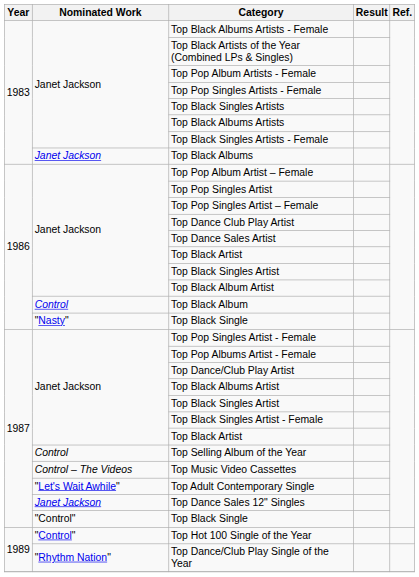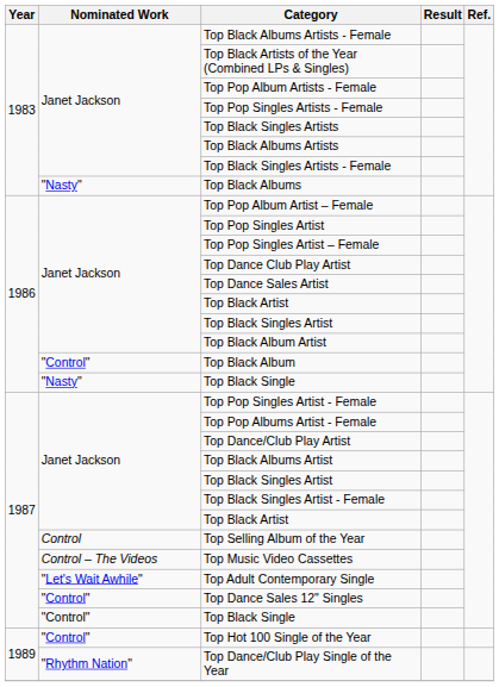 <table class="wikitable" width="50%">
 <tr>
 <th width="5%">Year</th>
 <th width="40%">Nominated Work</th>
 <th width="60%">Category</th>
 <th width="10%">Result</th>
 <th width="5%">Ref.</th>
 </tr>
 <tr>
 <td rowspan="8">1983</td>
 <td rowspan="7">Janet Jackson</td>
 <td>Top Black Albums Artists - Female</td>
 <td></td>
 <td rowspan="8"></td>
 </tr>
 <tr>
 <td>Top Black Artists of the Year (Combined LPs & Singles)</td>
 <td></td>
 </tr>
 <tr>
 <td>Top Pop Album Artists - Female</td>
 <td></td>
 </tr>
 <tr>
 <td>Top Pop Singles Artists - Female</td>
 <td></td>
 </tr>
 <tr>
 <td>Top Black Singles Artists</td>
 <td></td>
 </tr>
 <tr>
 <td>Top Black Albums Artists</td>
 <td></td>
 </tr>
 <tr>
 <td>Top Black Singles Artists - Female</td>
 <td></td>
 </tr>
 <tr>
-<td><em><a href='#'>Janet Jackson</a></em></td>
+<td>"<a href='#'>Nasty</a>"</td>
 <td>Top Black Albums</td>
 <td></td>
 </tr>
 <tr>
 <td rowspan="10">1986</td>
 <td rowspan="8">Janet Jackson</td>
 <td>Top Pop Album Artist – Female</td>
 <td></td>
 <td rowspan="10"></td>
 </tr>
 <tr>
 <td>Top Pop Singles Artist</td>
 <td></td>
 </tr>
 <tr>
 <td>Top Pop Singles Artist – Female</td>
 <td></td>
 </tr>
 <tr>
 <td>Top Dance Club Play Artist</td>
 <td></td>
 </tr>
 <tr>
 <td>Top Dance Sales Artist</td>
 <td></td>
 </tr>
 <tr>
 <td>Top Black Artist</td>
 <td></td>
 </tr>
 <tr>
 <td>Top Black Singles Artist</td>
 <td></td>
 </tr>
 <tr>
 <td>Top Black Album Artist</td>
 <td></td>
 </tr>
 <tr>
-<td><em><a href='#'>Control</a></em></td>
+<td>"<a href='#'>Control</a>"</td>
 <td>Top Black Album</td>
 <td></td>
 </tr>
 <tr>
 <td>"<a href='#'>Nasty</a>"</td>
 <td>Top Black Single</td>
 <td></td>
 </tr>
 <tr>
 <td rowspan="12">1987</td>
 <td rowspan="7">Janet Jackson</td>
 <td>Top Pop Singles Artist - Female</td>
 <td></td>
 <td rowspan="12"></td>
 </tr>
 <tr>
 <td>Top Pop Albums Artist - Female</td>
 <td></td>
 </tr>
 <tr>
 <td>Top Dance/Club Play Artist</td>
 <td></td>
 </tr>
 <tr>
 <td>Top Black Albums Artist</td>
 <td></td>
 </tr>
 <tr>
 <td>Top Black Singles Artist</td>
 <td></td>
 </tr>
 <tr>
 <td>Top Black Singles Artist - Female</td>
 <td></td>
 </tr>
 <tr>
 <td>Top Black Artist</td>
 <td></td>
 </tr>
 <tr>
 <td><em>Control</em></td>
 <td>Top Selling Album of the Year</td>
 <td></td>
 </tr>
 <tr>
 <td><em>Control – The Videos</em></td>
 <td>Top Music Video Cassettes</td>
 <td></td>
 </tr>
 <tr>
 <td>"<a href='#'>Let's Wait Awhile</a>"</td>
 <td>Top Adult Contemporary Single</td>
 <td></td>
 </tr>
 <tr>
-<td><em><a href='#'>Janet Jackson</a></em></td>
+<td>"<a href='#'>Control</a>"</td>
 <td>Top Dance Sales 12" Singles</td>
 <td></td>
 </tr>
 <tr>
 <td>"Control"</td>
 <td>Top Black Single</td>
 <td></td>
 </tr>
 <tr>
 <td rowspan="2">1989</td>
 <td>"<a href='#'>Control</a>"</td>
 <td>Top Hot 100 Single of the Year</td>
 <td></td>
 <td></td>
 </tr>
 <tr>
 <td>"<a href='#'>Rhythm Nation</a>"</td>
 <td>Top Dance/Club Play Single of the Year</td>
 <td></td>
 <td></td>
 </tr>
 <tr>
 </tr>
 </table>
